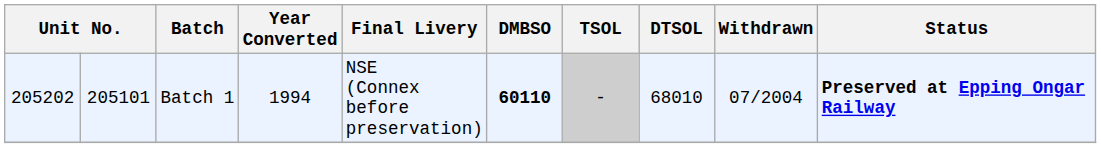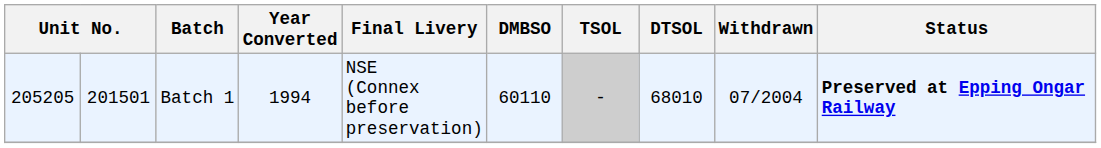 <table class="wikitable">
 <tr>
 <th colspan=2>Unit No.</th>
 <th>Batch</th>
 <th width=70>Year <br>Converted</th>
 <th width=100 align=left>Final Livery</th>
 <th width=50>DMBSO</th>
 <th width=50>TSOL</th>
 <th width=50>DTSOL</th>
 <th>Withdrawn</th>
 <th width=200 align=left>Status</th>
 </tr>
 <tr>
-<td width=50 style="background-color:#eaf3ff" align=center>205202</td>
-<td width=50 style="background-color:#eaf3ff" align=center>205101</td>
+<td width=50 style="background-color:#eaf3ff" align=center>205205</td>
+<td width=50 style="background-color:#eaf3ff" align=center>201501</td>
 <td style="background-color:#eaf3ff" align=center>Batch 1</td>
 <td style="background-color:#eaf3ff" align=center>1994</td>
 <td style="background-color:#eaf3ff">NSE<br>(Connex before preservation)</td>
-<td style="background-color:#eaf3ff" align=center><strong>60110</strong></td>
+<td style="background-color:#eaf3ff" align=center>60110</td>
 <td style="background-color:#CECECE" align=center>-</td>
 <td style="background-color:#eaf3ff" align=center>68010</td>
 <td style="background-color:#eaf3ff" align=center>07/2004</td>
 <td style="background-color:#eaf3ff" align=left><strong>Preserved at <a href='#'>Epping Ongar Railway</a></strong></td>
 </tr>
 <tr>
 </tr>
 </table>
